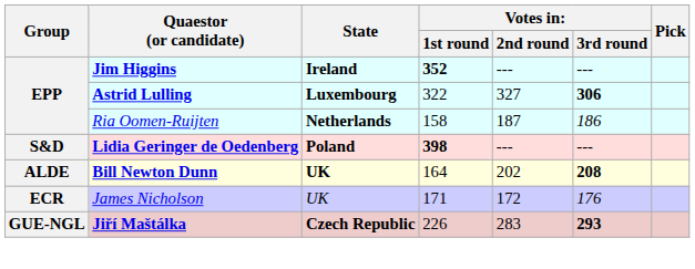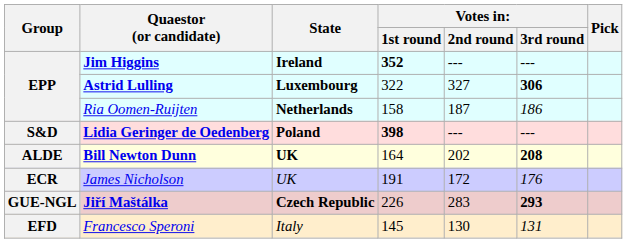 <table class="wikitable">
 <tr>
 <th rowspan=2>Group</th>
 <th rowspan=2>Quaestor<br>(or candidate)</th>
 <th rowspan=2>State</th>
 <th colspan=3>Votes in:</th>
 <th rowspan=2>Pick</th>
 </tr>
 <tr>
 <th>1st round</th>
 <th>2nd round</th>
 <th>3rd round</th>
 </tr>
 <tr bgcolor=lightcyan>
 <th rowspan=3>EPP</th>
 <td><strong><a href='#'>Jim Higgins</a></strong></td>
 <td><strong> Ireland</strong></td>
 <td><strong>352</strong></td>
 <td>---</td>
 <td>---</td>
 <td></td>
 </tr>
 <tr bgcolor=lightcyan>
 <td><strong><a href='#'>Astrid Lulling</a></strong></td>
 <td><strong> Luxembourg</strong></td>
 <td>322</td>
 <td>327</td>
 <td><strong>306</strong></td>
 <td></td>
 </tr>
 <tr bgcolor=lightcyan>
 <td><em><a href='#'>Ria Oomen-Ruijten</a></em></td>
 <td><strong> Netherlands</strong></td>
 <td>158</td>
 <td>187</td>
 <td><em>186</em></td>
 <td></td>
 </tr>
 <tr bgcolor=#FFDDDD>
 <th>S&D</th>
 <td><strong><a href='#'>Lidia Geringer de Oedenberg</a></strong></td>
 <td><strong> Poland</strong></td>
 <td><strong>398</strong></td>
 <td>---</td>
 <td>---</td>
 <td></td>
 </tr>
 <tr bgcolor=#FFFFDD>
 <th>ALDE</th>
 <td><strong><a href='#'>Bill Newton Dunn</a></strong></td>
 <td><strong> UK</strong></td>
 <td>164</td>
 <td>202</td>
 <td><strong>208</strong></td>
 <td></td>
 </tr>
 <tr bgcolor=#CCCCFF>
 <th>ECR</th>
 <td><em><a href='#'>James Nicholson</a></em></td>
 <td><em> UK</em></td>
-<td>171</td>
+<td>191</td>
 <td>172</td>
 <td><em>176</em></td>
 <td></td>
 </tr>
 <tr bgcolor=#EECCCC>
 <th>GUE-NGL</th>
 <td><strong><a href='#'>Jiří Maštálka</a></strong></td>
 <td><strong> Czech Republic</strong></td>
 <td>226</td>
 <td>283</td>
 <td><strong>293</strong></td>
 <td></td>
 </tr>
+<tr bgcolor=#FFEECC>
+<th>EFD</th>
+<td><em><a href='#'>Francesco Speroni</a></em></td>
+<td><em> Italy</em></td>
+<td>145</td>
+<td>130</td>
+<td><em>131</em></td>
+<td></td>
+</tr>
 </table>
